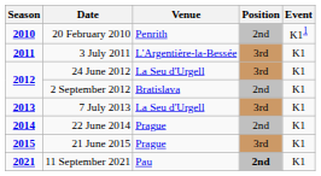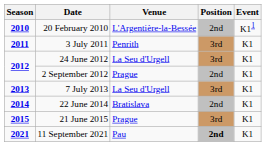 <table class="wikitable" style="text-align:center; font-size:95%;">
 <tr>
 <th>Season</th>
 <th>Date</th>
 <th>Venue</th>
 <th>Position</th>
 <th>Event</th>
 </tr>
 <tr>
 <td><strong><a href='#'>2010</a></strong></td>
 <td align=right>20 February 2010</td>
-<td align=left><a href='#'>Penrith</a></td>
+<td align=left><a href='#'>L'Argentière-la-Bessée</a></td>
 <td bgcolor=silver>2nd</td>
 <td>K1<sup><a href='#'>1</a></sup></td>
 </tr>
 <tr>
 <td><strong><a href='#'>2011</a></strong></td>
 <td align=right>3 July 2011</td>
-<td align=left><a href='#'>L'Argentière-la-Bessée</a></td>
+<td align=left><a href='#'>Penrith</a></td>
 <td bgcolor=cc9966>3rd</td>
 <td>K1</td>
 </tr>
 <tr>
 <td rowspan=2><strong><a href='#'>2012</a></strong></td>
 <td align=right>24 June 2012</td>
 <td align=left><a href='#'>La Seu d'Urgell</a></td>
 <td bgcolor=cc9966>3rd</td>
 <td>K1</td>
 </tr>
 <tr>
 <td align=right>2 September 2012</td>
-<td align=left><a href='#'>Bratislava</a></td>
+<td align=left><a href='#'>Prague</a></td>
 <td bgcolor=silver>2nd</td>
 <td>K1</td>
 </tr>
 <tr>
 <td><strong><a href='#'>2013</a></strong></td>
 <td align=right>7 July 2013</td>
 <td align=left><a href='#'>La Seu d'Urgell</a></td>
 <td bgcolor=cc9966>3rd</td>
 <td>K1</td>
 </tr>
 <tr>
 <td><strong><a href='#'>2014</a></strong></td>
 <td align=right>22 June 2014</td>
-<td align=left><a href='#'>Prague</a></td>
+<td align=left><a href='#'>Bratislava</a></td>
 <td bgcolor=silver>2nd</td>
 <td>K1</td>
 </tr>
 <tr>
 <td><strong><a href='#'>2015</a></strong></td>
 <td align=right>21 June 2015</td>
 <td align=left><a href='#'>Prague</a></td>
 <td bgcolor=cc9966>3rd</td>
 <td>K1</td>
 </tr>
 <tr>
 <td><strong><a href='#'>2021</a></strong></td>
 <td align=right>11 September 2021</td>
 <td align=left><a href='#'>Pau</a></td>
 <td bgcolor=silver><strong>2nd</strong></td>
 <td>K1</td>
 </tr>
 </table>
